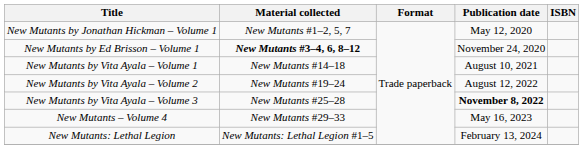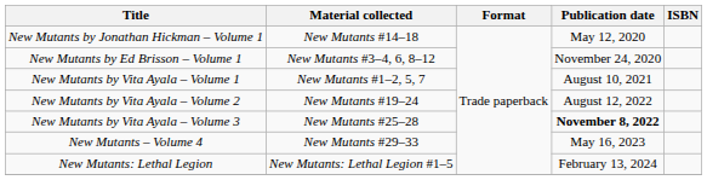 <table class="wikitable" style="text-align:center;">
 <tr>
 <th scope="col">Title</th>
 <th scope="col">Material collected</th>
 <th scope="col">Format</th>
 <th scope="col">Publication date</th>
 <th scope="col">ISBN</th>
 </tr>
 <tr>
 <td><em>New Mutants by Jonathan Hickman – Volume 1</em></td>
-<td><em>New Mutants</em> #1–2, 5, 7</td>
+<td><em>New Mutants</em> #14–18</td>
 <td rowspan="7">Trade paperback</td>
 <td>May 12, 2020</td>
 <td></td>
 </tr>
 <tr>
 <td><em>New Mutants by Ed Brisson – Volume 1</em></td>
-<td><strong><em>New Mutants</em> #3–4, 6, 8–12</strong></td>
+<td><em>New Mutants</em> #3–4, 6, 8–12</td>
 <td>November 24, 2020</td>
 <td></td>
 </tr>
 <tr>
 <td><em>New Mutants by Vita Ayala – Volume 1</em></td>
-<td><em>New Mutants</em> #14–18</td>
+<td><em>New Mutants</em> #1–2, 5, 7</td>
 <td>August 10, 2021</td>
 <td></td>
 </tr>
 <tr>
 <td><em>New Mutants by Vita Ayala – Volume 2</em></td>
 <td><em>New Mutants</em> #19–24</td>
 <td>August 12, 2022</td>
 <td></td>
 </tr>
 <tr>
 <td><em>New Mutants by Vita Ayala – Volume 3</em></td>
 <td><em>New Mutants</em> #25–28</td>
 <td><strong>November 8, 2022</strong></td>
 <td></td>
 </tr>
 <tr>
 <td><em>New Mutants – Volume 4</em></td>
 <td><em>New Mutants</em> #29–33</td>
 <td>May 16, 2023</td>
 <td></td>
 </tr>
 <tr>
 <td><em>New Mutants: Lethal Legion</em></td>
 <td><em>New Mutants: Lethal Legion</em> #1–5</td>
 <td>February 13, 2024</td>
 <td></td>
 </tr>
 <tr>
 </tr>
 </table>
